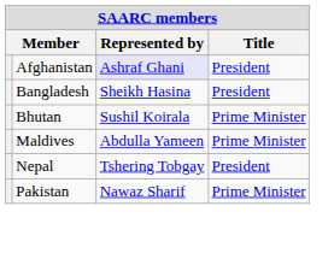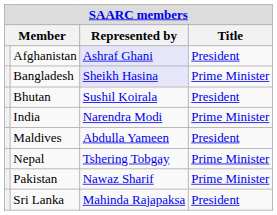 <table class="wikitable">
 <tr>
 <td colspan="4" style="text-align: center; background:Gainsboro"><strong><a href='#'>SAARC members</a></strong></td>
 </tr>
 <tr style="background:LightSteelBlue; text-align:center;">
 <th colspan=2>Member</th>
 <th>Represented by</th>
 <th>Title</th>
 </tr>
 <tr>
 <th></th>
 <td>Afghanistan</td>
 <td style="background: lavender;"><a href='#'>Ashraf Ghani</a></td>
 <td><a href='#'>President</a></td>
 </tr>
 <tr>
 <th></th>
 <td>Bangladesh</td>
-<td><a href='#'>Sheikh Hasina</a></td>
-<td><a href='#'>President</a></td>
+<td style="background: lavender;"><a href='#'>Sheikh Hasina</a></td>
+<td><a href='#'>Prime Minister</a></td>
 </tr>
 <tr>
 <th></th>
 <td>Bhutan</td>
 <td><a href='#'>Sushil Koirala</a></td>
+<td><a href='#'>President</a></td>
+</tr>
+<tr>
+<th></th>
+<td>India</td>
+<td><a href='#'>Narendra Modi</a></td>
 <td><a href='#'>Prime Minister</a></td>
 </tr>
 <tr>
 <th></th>
 <td>Maldives</td>
 <td><a href='#'>Abdulla Yameen </a></td>
-<td><a href='#'>Prime Minister</a></td>
+<td><a href='#'>President</a></td>
 </tr>
 <tr>
 <th></th>
 <td>Nepal</td>
 <td><a href='#'>Tshering Tobgay</a></td>
-<td><a href='#'>President</a></td>
+<td><a href='#'>Prime Minister</a></td>
 </tr>
 <tr>
 <th></th>
 <td>Pakistan</td>
 <td><a href='#'>Nawaz Sharif</a></td>
 <td><a href='#'>Prime Minister</a></td>
 </tr>
+<tr>
+<th></th>
+<td>Sri Lanka</td>
+<td><a href='#'>Mahinda Rajapaksa</a></td>
+<td><a href='#'>President</a></td>
+</tr>
 </table>
